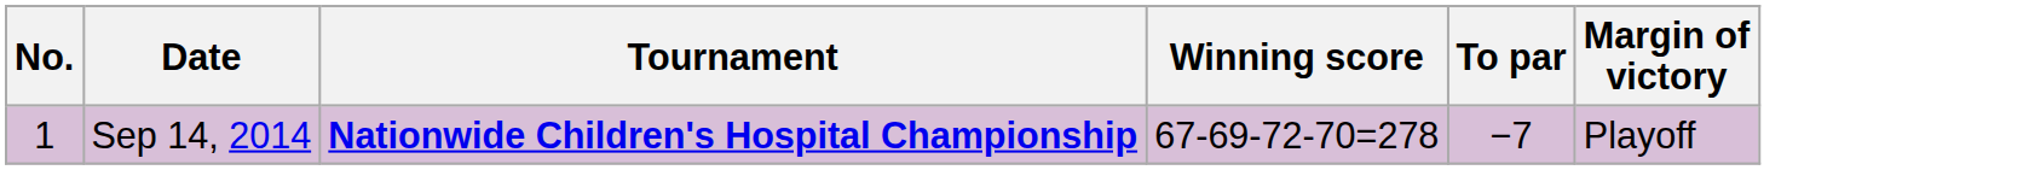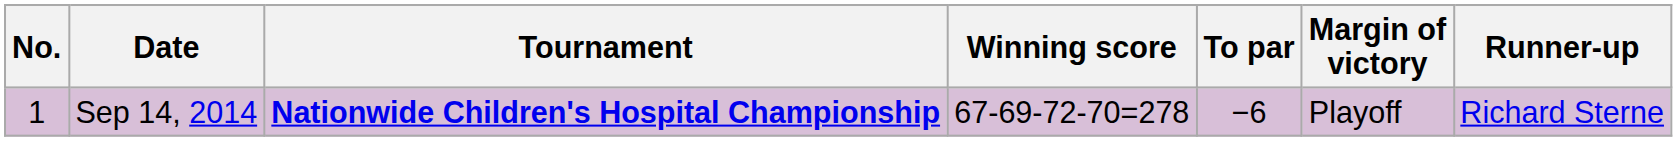 <table class="wikitable" style="font-size:95%;">
 <tr>
 <th>No.</th>
 <th>Date</th>
 <th>Tournament</th>
 <th>Winning score</th>
 <th>To par</th>
 <th>Margin of<br>victory</th>
+<th>Runner-up</th>
 </tr>
 <tr style="background:#D8BFD8;">
 <td align=center>1</td>
 <td align=right>Sep 14, <a href='#'>2014</a></td>
 <td><strong><a href='#'>Nationwide Children's Hospital Championship</a></strong></td>
 <td align=right>67-69-72-70=278</td>
-<td align=center>−7</td>
+<td align=center>−6</td>
 <td>Playoff</td>
+<td> <a href='#'>Richard Sterne</a></td>
 </tr>
 </table>
